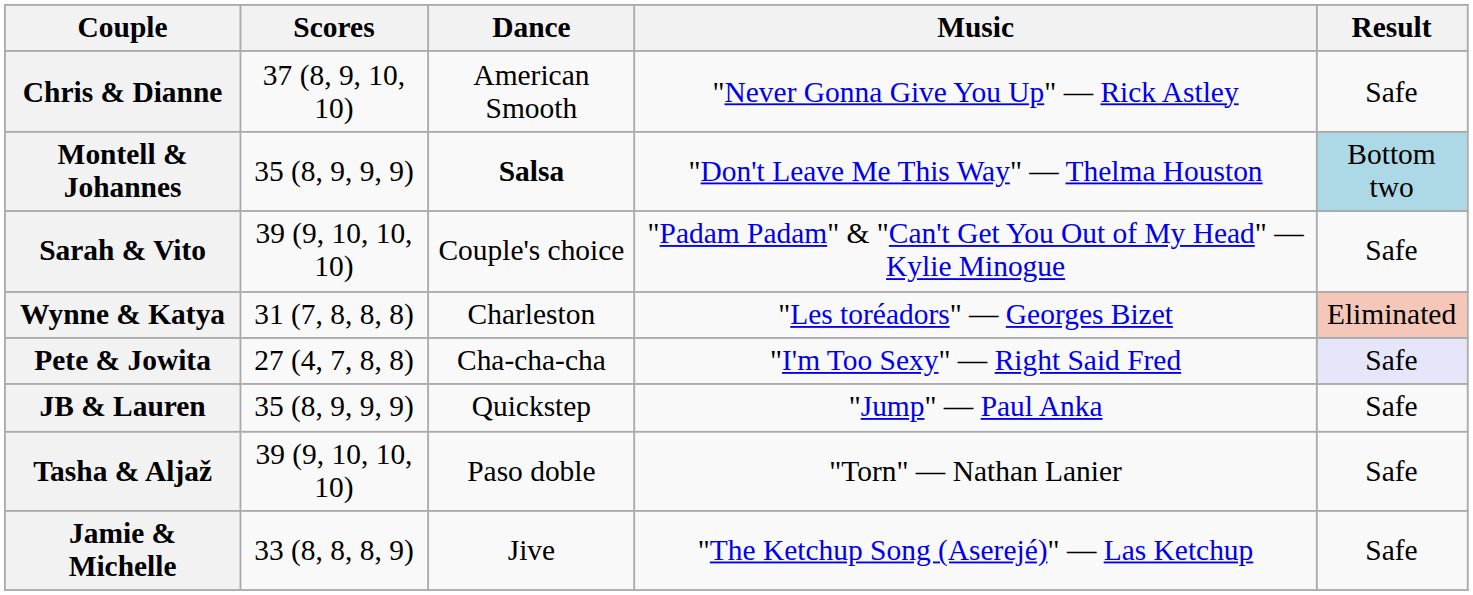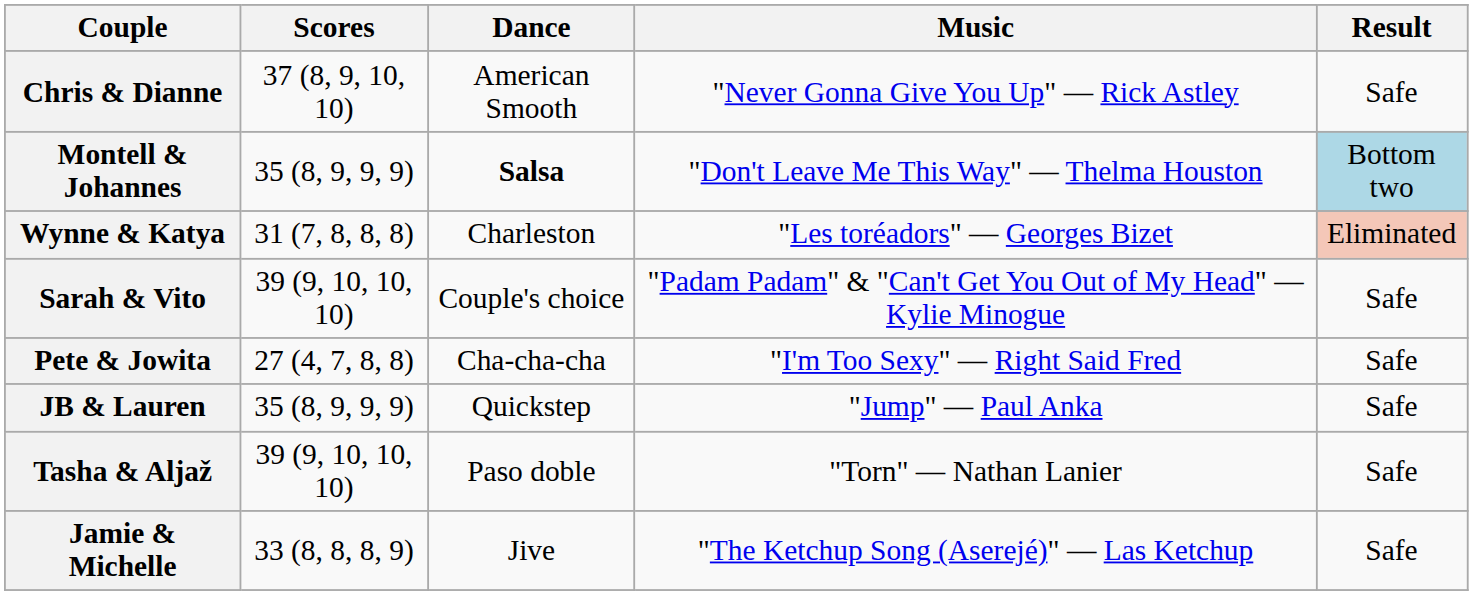 <table class="wikitable sortable" style="text-align:center; width: 90%">
 <tr>
 <th scope="col">Couple</th>
 <th scope="col">Scores</th>
 <th class="unsortable" scope="col">Dance</th>
 <th class="unsortable" scope="col">Music</th>
 <th class="unsortable" scope="col">Result</th>
 </tr>
 <tr>
 <th scope="row">Chris & Dianne</th>
 <td>37 (8, 9, 10, 10)</td>
 <td>American Smooth</td>
 <td>"<a href='#'>Never Gonna Give You Up</a>" — <a href='#'>Rick Astley</a></td>
 <td>Safe</td>
 </tr>
 <tr>
 <th scope="row">Montell & Johannes</th>
 <td>35 (8, 9, 9, 9)</td>
 <td><strong>Salsa</strong></td>
 <td>"<a href='#'>Don't Leave Me This Way</a>" — <a href='#'>Thelma Houston</a></td>
 <td bgcolor=lightblue>Bottom two</td>
 </tr>
 <tr>
+<th scope="row">Wynne & Katya</th>
+<td>31 (7, 8, 8, 8)</td>
+<td>Charleston</td>
+<td>"<a href='#'>Les toréadors</a>" — <a href='#'>Georges Bizet</a></td>
+<td bgcolor=#f4c7b8>Eliminated</td>
+</tr>
+<tr>
 <th scope="row">Sarah & Vito</th>
 <td>39 (9, 10, 10, 10)</td>
 <td>Couple's choice</td>
 <td>"<a href='#'>Padam Padam</a>" & "<a href='#'>Can't Get You Out of My Head</a>" — <a href='#'>Kylie Minogue</a></td>
 <td>Safe</td>
 </tr>
 <tr>
-<th scope="row">Wynne & Katya</th>
-<td>31 (7, 8, 8, 8)</td>
-<td>Charleston</td>
-<td>"<a href='#'>Les toréadors</a>" — <a href='#'>Georges Bizet</a></td>
-<td bgcolor=#f4c7b8>Eliminated</td>
-</tr>
-<tr>
 <th scope="row">Pete & Jowita</th>
 <td>27 (4, 7, 8, 8)</td>
 <td>Cha-cha-cha</td>
 <td>"<a href='#'>I'm Too Sexy</a>" — <a href='#'>Right Said Fred</a></td>
-<td style="background: lavender;">Safe</td>
+<td>Safe</td>
 </tr>
 <tr>
 <th scope="row">JB & Lauren</th>
 <td>35 (8, 9, 9, 9)</td>
 <td>Quickstep</td>
 <td>"<a href='#'>Jump</a>" — <a href='#'>Paul Anka</a></td>
 <td>Safe</td>
 </tr>
 <tr>
 <th scope="row">Tasha & Aljaž</th>
 <td>39 (9, 10, 10, 10)</td>
 <td>Paso doble</td>
 <td>"Torn" — Nathan Lanier</td>
 <td>Safe</td>
 </tr>
 <tr>
 <th scope="row">Jamie & Michelle</th>
 <td>33 (8, 8, 8, 9)</td>
 <td>Jive</td>
 <td>"<a href='#'>The Ketchup Song (Aserejé)</a>" — <a href='#'>Las Ketchup</a></td>
 <td>Safe</td>
 </tr>
 </table>
